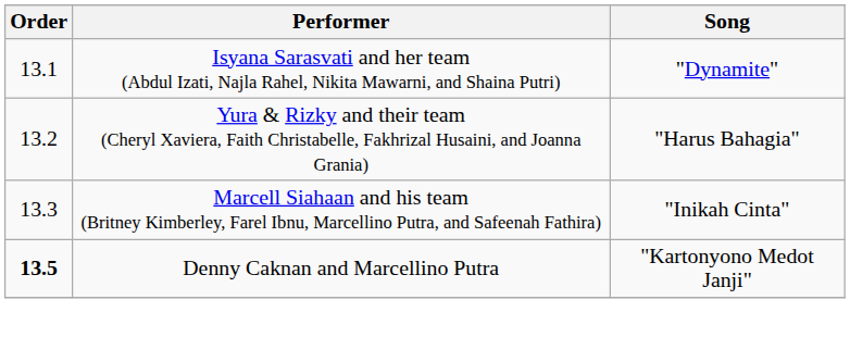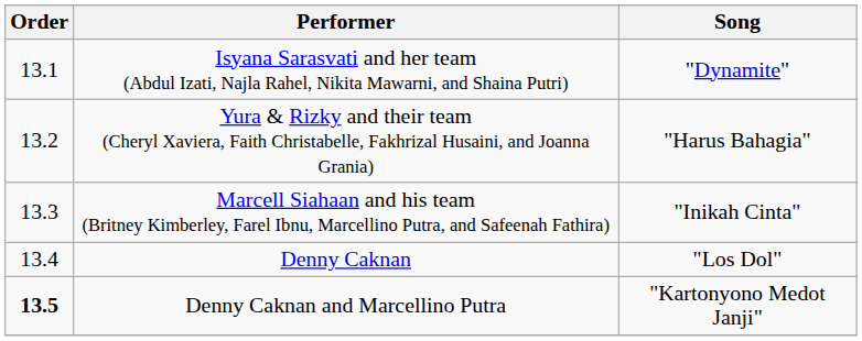 <table class="wikitable" style="text-align:center; width:100%;">
 <tr>
 </tr>
 <tr>
 <th>Order</th>
 <th>Performer</th>
 <th>Song</th>
 </tr>
 <tr>
 <td>13.1</td>
 <td><a href='#'>Isyana Sarasvati</a> and her team <br><small>(Abdul Izati, Najla Rahel, Nikita Mawarni, and Shaina Putri)</small></td>
 <td>"<a href='#'>Dynamite</a>"</td>
 </tr>
 <tr>
 <td>13.2</td>
 <td><a href='#'>Yura</a> & <a href='#'>Rizky</a> and their team <br><small>(Cheryl Xaviera, Faith Christabelle, Fakhrizal Husaini, and Joanna Grania)</small></td>
 <td>"Harus Bahagia"</td>
 </tr>
 <tr>
 <td>13.3</td>
 <td><a href='#'>Marcell Siahaan</a> and his team <br><small>(Britney Kimberley, Farel Ibnu, Marcellino Putra, and Safeenah Fathira)</small></td>
 <td>"Inikah Cinta"</td>
 </tr>
 <tr>
+<td>13.4</td>
+<td><a href='#'>Denny Caknan</a></td>
+<td>"Los Dol"</td>
+</tr>
+<tr>
 <td><strong>13.5</strong></td>
 <td>Denny Caknan and Marcellino Putra</td>
 <td>"Kartonyono Medot Janji"</td>
 </tr>
 <tr>
 </tr>
 </table>
